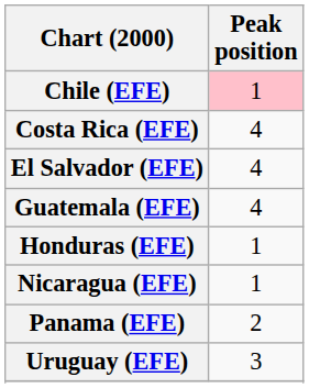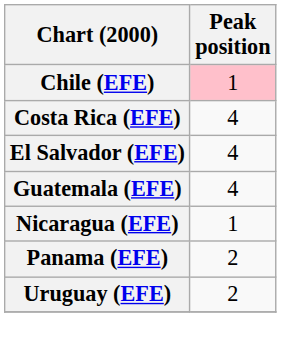 <table class="wikitable sortable plainrowheaders">
 <tr>
 <th scope="col">Chart (2000)</th>
 <th scope="col">Peak<br>position</th>
 </tr>
 <tr>
 <th scope="row">Chile (<a href='#'>EFE</a>)</th>
 <td align="center" style="background: pink;">1</td>
 </tr>
 <tr>
 <th scope="row">Costa Rica (<a href='#'>EFE</a>)</th>
 <td align="center">4</td>
 </tr>
 <tr>
 <th scope="row">El Salvador (<a href='#'>EFE</a>)</th>
 <td align="center">4</td>
 </tr>
 <tr>
 <th scope="row">Guatemala (<a href='#'>EFE</a>)</th>
 <td align="center">4</td>
 </tr>
 <tr>
-<th scope="row">Honduras (<a href='#'>EFE</a>)</th>
-<td align="center">1</td>
-</tr>
-<tr>
 <th scope="row">Nicaragua (<a href='#'>EFE</a>)</th>
 <td align="center">1</td>
 </tr>
 <tr>
 <th scope="row">Panama (<a href='#'>EFE</a>)</th>
 <td align="center">2</td>
 </tr>
 <tr>
 <th scope="row">Uruguay (<a href='#'>EFE</a>)</th>
-<td align="center">3</td>
+<td align="center">2</td>
 </tr>
 <tr>
 </tr>
 <tr>
 </tr>
 <tr>
 </tr>
 </table>
